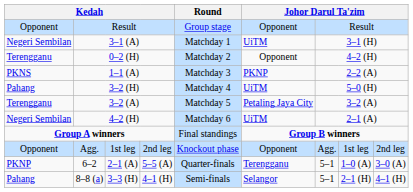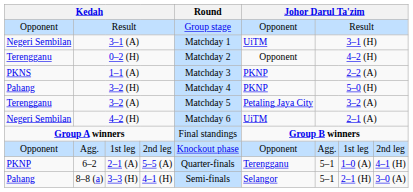 <table class="wikitable" style="text-align:center">
 <tr>
 <th colspan=4><a href='#'>Kedah</a></th>
 <th>Round</th>
 <th colspan=4><a href='#'>Johor Darul Ta'zim</a></th>
 </tr>
 <tr style="background:#c1e0ff">
 <td>Opponent</td>
 <td colspan=3>Result</td>
 <td><a href='#'>Group stage</a></td>
 <td>Opponent</td>
 <td colspan=3>Result</td>
 </tr>
 <tr>
 <td align=left><a href='#'>Negeri Sembilan</a></td>
 <td colspan=3><a href='#'>3–1</a> (A)</td>
 <td style="background:#c1e0ff">Matchday 1</td>
 <td align=left><a href='#'>UiTM</a></td>
 <td colspan=3><a href='#'>3–1</a> (H)</td>
 </tr>
 <tr>
 <td align=left><a href='#'>Terengganu</a></td>
 <td colspan=3><a href='#'>0–2</a> (H)</td>
 <td style="background:#c1e0ff">Matchday 2</td>
 <td>Opponent</td>
 <td colspan=3><a href='#'>4–2</a> (H)</td>
 </tr>
 <tr>
 <td align=left><a href='#'>PKNS</a></td>
 <td colspan=3><a href='#'>1–1</a> (A)</td>
 <td style="background:#c1e0ff">Matchday 3</td>
 <td align=left><a href='#'>PKNP</a></td>
 <td colspan=3><a href='#'>2–2</a> (A)</td>
 </tr>
 <tr>
 <td align=left><a href='#'>Pahang</a></td>
 <td colspan=3><a href='#'>3–2</a> (H)</td>
 <td style="background:#c1e0ff">Matchday 4</td>
-<td align=left><a href='#'>UiTM</a></td>
+<td align=left><a href='#'>PKNP</a></td>
 <td colspan=3><a href='#'>5–0</a> (H)</td>
 </tr>
 <tr>
 <td align=left><a href='#'>Terengganu</a></td>
 <td colspan=3><a href='#'>3–2</a> (A)</td>
 <td style="background:#c1e0ff">Matchday 5</td>
 <td align=left><a href='#'>Petaling Jaya City</a></td>
 <td colspan=3><a href='#'>3–2</a> (A)</td>
 </tr>
 <tr>
 <td align=left><a href='#'>Negeri Sembilan</a></td>
 <td colspan=3><a href='#'>4–2</a> (H)</td>
 <td style="background:#c1e0ff">Matchday 6</td>
 <td align=left><a href='#'>UiTM</a></td>
 <td colspan=3><a href='#'>2–1</a> (A)</td>
 </tr>
 <tr>
 <td colspan=4 valign=top><strong><a href='#'>Group A</a> winners</strong><br></td>
 <td style="background:#c1e0ff">Final standings</td>
 <td colspan=4 valign=top><strong><a href='#'>Group B</a> winners</strong><br></td>
 </tr>
 <tr style="background:#c1e0ff">
 <td>Opponent</td>
 <td>Agg.</td>
 <td>1st leg</td>
 <td>2nd leg</td>
 <td><a href='#'>Knockout phase</a></td>
 <td>Opponent</td>
 <td>Agg.</td>
 <td>1st leg</td>
 <td>2nd leg</td>
 </tr>
 <tr>
 <td align=left><a href='#'>PKNP</a></td>
 <td>6–2</td>
 <td><a href='#'>2–1</a> (A)</td>
 <td><a href='#'>5–5</a>  (A)</td>
 <td style="background:#c1e0ff">Quarter-finals</td>
 <td align=left><a href='#'>Terengganu</a></td>
 <td>5–1</td>
 <td><a href='#'>1–0</a> (A)</td>
-<td><a href='#'>3–0</a> (A)</td>
+<td><a href='#'>4–1</a> (H)</td>
 </tr>
 <tr>
 <td align=left><a href='#'>Pahang</a></td>
 <td>8–8 (<a href='#'>a</a>)</td>
 <td><a href='#'>3–3</a> (H)</td>
 <td><a href='#'>4–1</a> (H)</td>
 <td style="background:#c1e0ff">Semi-finals</td>
 <td align=left><a href='#'>Selangor</a></td>
 <td>5–1</td>
 <td><a href='#'>2–1</a> (H)</td>
-<td><a href='#'>4–1</a> (H)</td>
+<td><a href='#'>3–0</a> (A)</td>
 </tr>
 </table>
